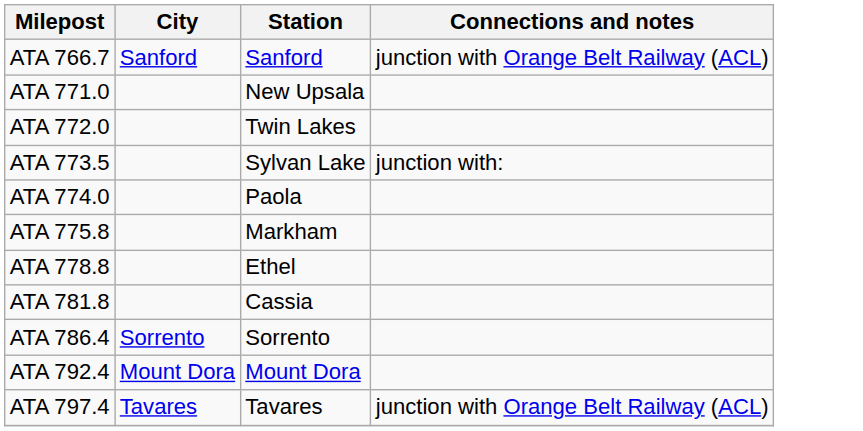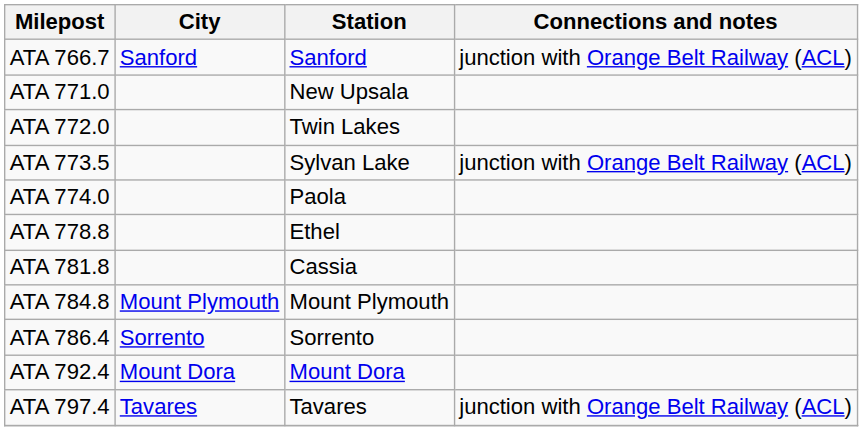 <table class="wikitable">
 <tr>
 <th>Milepost</th>
 <th>City</th>
 <th>Station</th>
 <th>Connections and notes</th>
 </tr>
 <tr>
 <td>ATA 766.7</td>
 <td><a href='#'>Sanford</a></td>
 <td><a href='#'>Sanford</a></td>
 <td>junction with <a href='#'>Orange Belt Railway</a> (<a href='#'>ACL</a>)</td>
 </tr>
 <tr>
 <td>ATA 771.0</td>
 <td></td>
 <td>New Upsala</td>
 <td></td>
 </tr>
 <tr>
 <td>ATA 772.0</td>
 <td></td>
 <td>Twin Lakes</td>
 <td></td>
 </tr>
 <tr>
 <td>ATA 773.5</td>
 <td></td>
 <td>Sylvan Lake</td>
-<td>junction with:</td>
+<td>junction with <a href='#'>Orange Belt Railway</a> (<a href='#'>ACL</a>)</td>
 </tr>
 <tr>
 <td>ATA 774.0</td>
 <td></td>
 <td>Paola</td>
-<td></td>
-</tr>
-<tr>
-<td>ATA 775.8</td>
-<td></td>
-<td>Markham</td>
 <td></td>
 </tr>
 <tr>
 <td>ATA 778.8</td>
 <td></td>
 <td>Ethel</td>
 <td></td>
 </tr>
 <tr>
 <td>ATA 781.8</td>
 <td></td>
 <td>Cassia</td>
+<td></td>
+</tr>
+<tr>
+<td>ATA 784.8</td>
+<td><a href='#'>Mount Plymouth</a></td>
+<td>Mount Plymouth</td>
 <td></td>
 </tr>
 <tr>
 <td>ATA 786.4</td>
 <td><a href='#'>Sorrento</a></td>
 <td>Sorrento</td>
 <td></td>
 </tr>
 <tr>
 <td>ATA 792.4</td>
 <td><a href='#'>Mount Dora</a></td>
 <td><a href='#'>Mount Dora</a></td>
 <td></td>
 </tr>
 <tr>
 <td>ATA 797.4</td>
 <td><a href='#'>Tavares</a></td>
 <td>Tavares</td>
 <td>junction with <a href='#'>Orange Belt Railway</a> (<a href='#'>ACL</a>)</td>
 </tr>
 <tr>
 </tr>
 </table>
